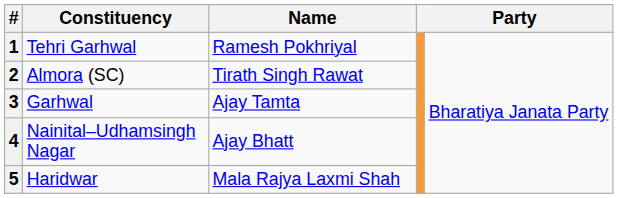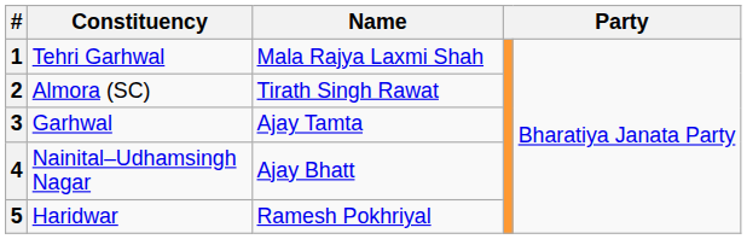 <table class="wikitable sortable">
 <tr>
 <th>#</th>
 <th style="width:160px">Constituency</th>
 <th style="width:180px">Name</th>
 <th colspan=2>Party</th>
 </tr>
 <tr>
 <th>1</th>
 <td><a href='#'>Tehri Garhwal</a></td>
-<td><a href='#'>Ramesh Pokhriyal</a></td>
+<td><a href='#'>Mala Rajya Laxmi Shah</a></td>
 <td rowspan=5 bgcolor=#FF9933></td>
 <td rowspan=5><a href='#'>Bharatiya Janata Party</a></td>
 </tr>
 <tr>
 <th>2</th>
 <td><a href='#'>Almora</a> (SC)</td>
 <td><a href='#'>Tirath Singh Rawat</a></td>
 </tr>
 <tr>
 <th>3</th>
 <td><a href='#'>Garhwal</a></td>
 <td><a href='#'>Ajay Tamta</a></td>
 </tr>
 <tr>
 <th>4</th>
 <td><a href='#'>Nainital–Udhamsingh Nagar</a></td>
 <td><a href='#'>Ajay Bhatt</a></td>
 </tr>
 <tr>
 <th>5</th>
 <td><a href='#'>Haridwar</a></td>
-<td><a href='#'>Mala Rajya Laxmi Shah</a></td>
+<td><a href='#'>Ramesh Pokhriyal</a></td>
 </tr>
 </table>
